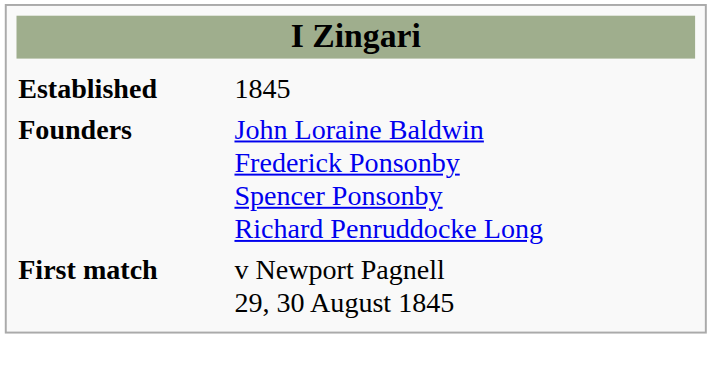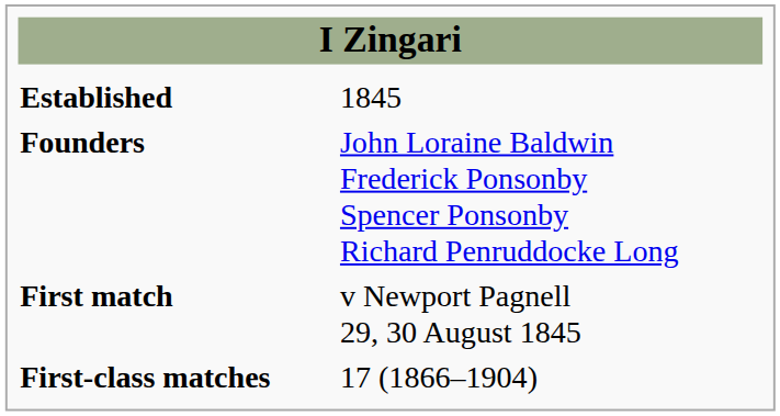 <table class="infobox" style="width:25em; font-size:90%;" cellspacing="2">
 <tr>
 <td colspan="2" style="text-align:center; font-size:larger; background-color:#9FAE8d; color:#000000;"><strong>I Zingari</strong></td>
 </tr>
 <tr>
 <td colspan="2" style="text-align:center; font-size:100%;"></td>
 </tr>
 <tr>
 <td><strong>Established</strong></td>
 <td>1845</td>
 </tr>
 <tr>
 <td><strong>Founders</strong></td>
 <td><a href='#'>John Loraine Baldwin</a><br><a href='#'>Frederick Ponsonby</a><br><a href='#'>Spencer Ponsonby</a><br><a href='#'>Richard Penruddocke Long</a></td>
 </tr>
 <tr>
 <td><strong>First match</strong></td>
 <td>v Newport Pagnell<br>29, 30 August 1845</td>
 </tr>
+<tr>
+<td><strong>First-class matches</strong></td>
+<td>17 (1866–1904)</td>
+</tr>
 </table>
